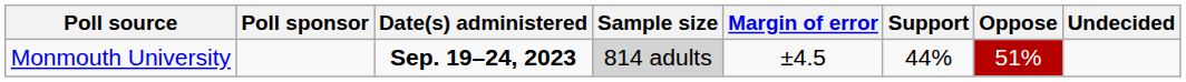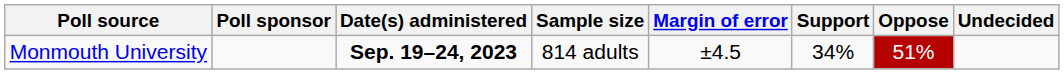 <table class="wikitable" style="font-size:90%; text-align:center;">
 <tr style="vertical-align:bottom; font-size:90%;">
 <th>Poll source</th>
 <th>Poll sponsor</th>
 <th>Date(s) administered</th>
 <th>Sample size</th>
 <th><a href='#'>Margin of&nbsp;error</a></th>
 <th>Support</th>
 <th>Oppose</th>
 <th>Undecided</th>
 </tr>
 <tr>
 <td align=left><a href='#'>Monmouth University</a></td>
 <td></td>
 <td><strong>Sep. 19–24, 2023</strong></td>
-<td style="background: lightgrey;">814 adults</td>
+<td>814 adults</td>
 <td>±4.5</td>
-<td>44%</td>
+<td>34%</td>
 <td style="background: #B60000; color: white">51%</td>
 <td></td>
 </tr>
 </table>
